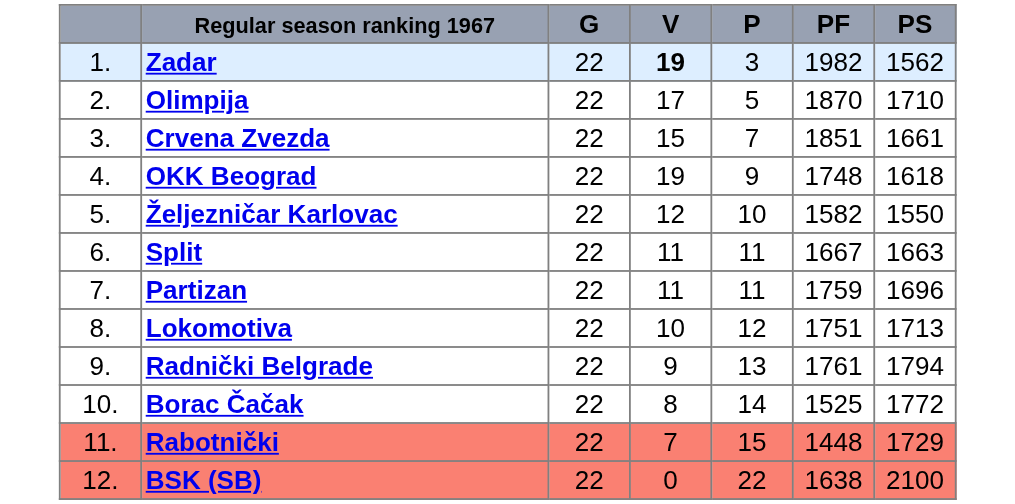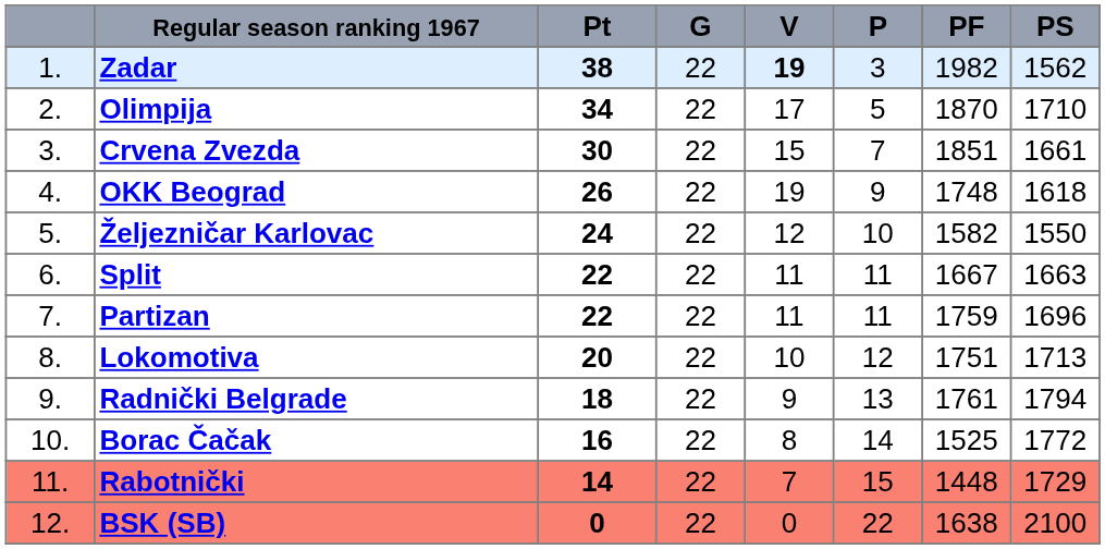 <table align=center style="font-size: 90%; border-collapse:collapse" border=1 cellspacing=0 cellpadding=2>
 <tr align=center bgcolor=#98A1B2>
 <th width=40></th>
 <th width=220><span><small>Regular season ranking 1967</small></span></th>
+<th width=55><span>Pt</span></th>
 <th width=40><span>G</span></th>
 <th width=40><span>V</span></th>
 <th width=40><span>P</span></th>
 <th width=40><span>PF</span></th>
 <th width=40><span>PS</span></th>
 </tr>
 <tr align=center style="background:#DDEEFF">
 <td>1.</td>
 <td style="text-align:left;"><strong><a href='#'>Zadar</a></strong></td>
+<td><strong>38</strong></td>
 <td>22</td>
 <td><strong>19</strong></td>
 <td>3</td>
 <td>1982</td>
 <td>1562</td>
 </tr>
 <tr align=center>
 <td>2.</td>
 <td style="text-align:left;"><strong><a href='#'>Olimpija</a></strong></td>
+<td><strong>34</strong></td>
 <td>22</td>
 <td>17</td>
 <td>5</td>
 <td>1870</td>
 <td>1710</td>
 </tr>
 <tr align=center>
 <td>3.</td>
 <td style="text-align:left;"><strong><a href='#'>Crvena Zvezda</a></strong></td>
+<td><strong>30</strong></td>
 <td>22</td>
 <td>15</td>
 <td>7</td>
 <td>1851</td>
 <td>1661</td>
 </tr>
 <tr align=center>
 <td>4.</td>
 <td style="text-align:left;"><strong><a href='#'>OKK Beograd</a></strong></td>
+<td><strong>26</strong></td>
 <td>22</td>
 <td>19</td>
 <td>9</td>
 <td>1748</td>
 <td>1618</td>
 </tr>
 <tr align=center>
 <td>5.</td>
 <td style="text-align:left;"><strong><a href='#'>Željezničar Karlovac</a></strong></td>
+<td><strong>24</strong></td>
 <td>22</td>
 <td>12</td>
 <td>10</td>
 <td>1582</td>
 <td>1550</td>
 </tr>
 <tr align=center>
 <td>6.</td>
 <td style="text-align:left;"><strong><a href='#'>Split</a></strong></td>
+<td><strong>22</strong></td>
 <td>22</td>
 <td>11</td>
 <td>11</td>
 <td>1667</td>
 <td>1663</td>
 </tr>
 <tr align=center>
 <td>7.</td>
 <td style="text-align:left;"><strong><a href='#'>Partizan</a></strong></td>
+<td><strong>22</strong></td>
 <td>22</td>
 <td>11</td>
 <td>11</td>
 <td>1759</td>
 <td>1696</td>
 </tr>
 <tr align=center>
 <td>8.</td>
 <td style="text-align:left;"><strong><a href='#'>Lokomotiva</a></strong></td>
+<td><strong>20</strong></td>
 <td>22</td>
 <td>10</td>
 <td>12</td>
 <td>1751</td>
 <td>1713</td>
 </tr>
 <tr align=center>
 <td>9.</td>
 <td style="text-align:left;"><strong><a href='#'>Radnički Belgrade</a></strong></td>
+<td><strong>18</strong></td>
 <td>22</td>
 <td>9</td>
 <td>13</td>
 <td>1761</td>
 <td>1794</td>
 </tr>
 <tr align=center>
 <td>10.</td>
 <td style="text-align:left;"><strong><a href='#'>Borac Čačak</a></strong></td>
+<td><strong>16</strong></td>
 <td>22</td>
 <td>8</td>
 <td>14</td>
 <td>1525</td>
 <td>1772</td>
 </tr>
 <tr align=center style="background:#FA8072">
 <td>11.</td>
 <td style="text-align:left;"><strong><a href='#'>Rabotnički</a></strong></td>
+<td><strong>14</strong></td>
 <td>22</td>
 <td>7</td>
 <td>15</td>
 <td>1448</td>
 <td>1729</td>
 </tr>
 <tr align=center style="background:#FA8072">
 <td>12.</td>
 <td style="text-align:left;"><strong><a href='#'>BSK (SB)</a></strong></td>
+<td><strong>0</strong></td>
 <td>22</td>
 <td>0</td>
 <td>22</td>
 <td>1638</td>
 <td>2100</td>
 </tr>
 </table>
